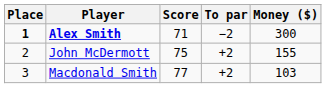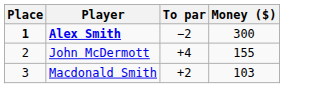 <table class=wikitable>
 <tr>
 <th>Place</th>
 <th>Player</th>
-<th>Score</th>
 <th>To par</th>
 <th>Money ($)</th>
 </tr>
 <tr>
 <td align=center><strong>1</strong></td>
 <td> <strong><a href='#'>Alex Smith</a></strong></td>
-<td align=center>71</td>
 <td align=center>−2</td>
 <td align=center>300</td>
 </tr>
 <tr>
 <td align=center>2</td>
 <td> <a href='#'>John McDermott</a></td>
-<td align=center>75</td>
-<td align=center>+2</td>
+<td align=center>+4</td>
 <td align=center>155</td>
 </tr>
 <tr>
 <td align=center>3</td>
 <td> <a href='#'>Macdonald Smith</a></td>
-<td align=center>77</td>
 <td align=center>+2</td>
 <td align=center>103</td>
 </tr>
 </table>
